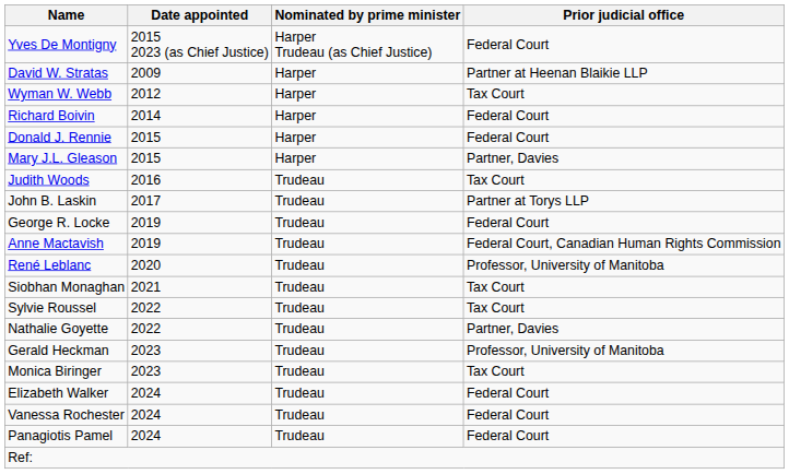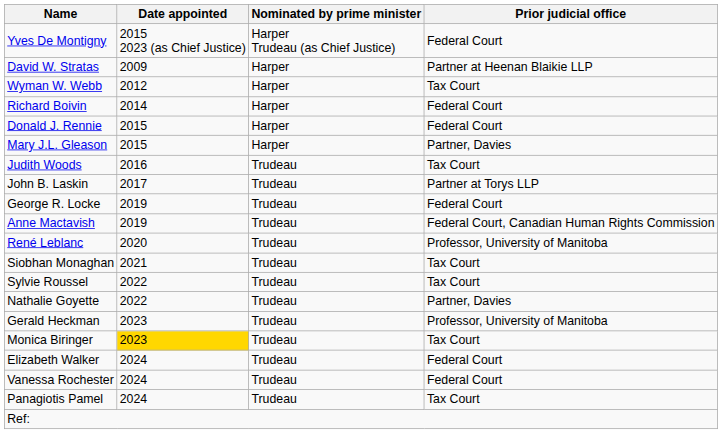 <table class="wikitable sortable">
 <tr>
 <th>Name</th>
 <th>Date appointed</th>
 <th>Nominated by prime minister</th>
 <th>Prior judicial office</th>
 </tr>
 <tr>
 <td><a href='#'>Yves De Montigny</a></td>
 <td>2015  <br> 2023 (as Chief Justice)</td>
 <td>Harper <br> Trudeau (as Chief Justice)</td>
 <td>Federal Court</td>
 </tr>
 <tr>
 <td><a href='#'>David W. Stratas</a></td>
 <td>2009</td>
 <td>Harper</td>
 <td>Partner at Heenan Blaikie LLP</td>
 </tr>
 <tr>
 <td><a href='#'>Wyman W. Webb</a></td>
 <td>2012</td>
 <td>Harper</td>
 <td>Tax Court</td>
 </tr>
 <tr>
 <td><a href='#'>Richard Boivin</a></td>
 <td>2014</td>
 <td>Harper</td>
 <td>Federal Court</td>
 </tr>
 <tr>
 <td><a href='#'>Donald J. Rennie</a></td>
 <td>2015</td>
 <td>Harper</td>
 <td>Federal Court</td>
 </tr>
 <tr>
 <td><a href='#'>Mary J.L. Gleason</a></td>
 <td>2015</td>
 <td>Harper</td>
 <td>Partner, Davies</td>
 </tr>
 <tr>
 <td><a href='#'>Judith Woods</a></td>
 <td>2016</td>
 <td>Trudeau</td>
 <td>Tax Court</td>
 </tr>
 <tr>
 <td>John B. Laskin</td>
 <td>2017</td>
 <td>Trudeau</td>
 <td>Partner at Torys LLP</td>
 </tr>
 <tr>
 <td>George R. Locke</td>
 <td>2019</td>
 <td>Trudeau</td>
 <td>Federal Court</td>
 </tr>
 <tr>
 <td><a href='#'>Anne Mactavish</a></td>
 <td>2019</td>
 <td>Trudeau</td>
 <td>Federal Court, Canadian Human Rights Commission</td>
 </tr>
 <tr>
 <td><a href='#'>René Leblanc</a></td>
 <td>2020</td>
 <td>Trudeau</td>
 <td>Professor, University of Manitoba</td>
 </tr>
 <tr>
 <td>Siobhan Monaghan</td>
 <td>2021</td>
 <td>Trudeau</td>
 <td>Tax Court</td>
 </tr>
 <tr>
 <td>Sylvie Roussel</td>
 <td>2022</td>
 <td>Trudeau</td>
 <td>Tax Court</td>
 </tr>
 <tr>
 <td>Nathalie Goyette</td>
 <td>2022</td>
 <td>Trudeau</td>
 <td>Partner, Davies</td>
 </tr>
 <tr>
 <td>Gerald Heckman</td>
 <td>2023</td>
 <td>Trudeau</td>
 <td>Professor, University of Manitoba</td>
 </tr>
 <tr>
 <td>Monica Biringer</td>
-<td>2023</td>
+<td style="background: gold;">2023</td>
 <td>Trudeau</td>
 <td>Tax Court</td>
 </tr>
 <tr>
 <td>Elizabeth Walker</td>
 <td>2024</td>
 <td>Trudeau</td>
 <td>Federal Court</td>
 </tr>
 <tr>
 <td>Vanessa Rochester</td>
 <td>2024</td>
 <td>Trudeau</td>
 <td>Federal Court</td>
 </tr>
 <tr>
 <td>Panagiotis Pamel</td>
 <td>2024</td>
 <td>Trudeau</td>
-<td>Federal Court</td>
+<td>Tax Court</td>
 </tr>
 <tr>
 <td colspan=4>Ref: </td>
 </tr>
 </table>
